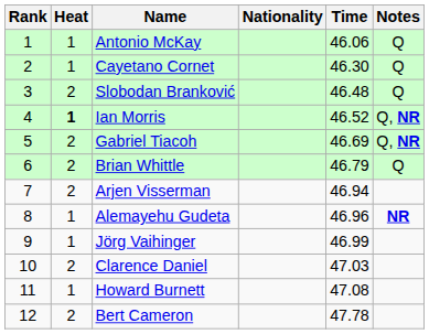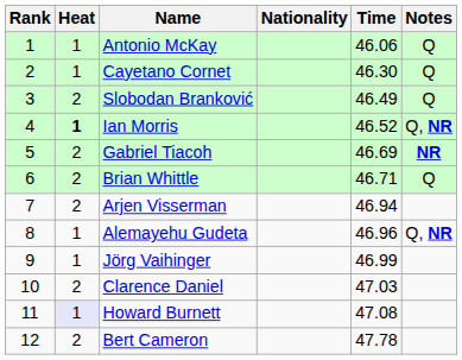 <table class="wikitable sortable" style="text-align:center">
 <tr>
 <th>Rank</th>
 <th>Heat</th>
 <th>Name</th>
 <th>Nationality</th>
 <th>Time</th>
 <th>Notes</th>
 </tr>
 <tr bgcolor=ccffcc>
 <td>1</td>
 <td>1</td>
 <td align="left"><a href='#'>Antonio McKay</a></td>
 <td align=left></td>
 <td>46.06</td>
 <td>Q</td>
 </tr>
 <tr bgcolor=ccffcc>
 <td>2</td>
 <td>1</td>
 <td align="left"><a href='#'>Cayetano Cornet</a></td>
 <td align=left></td>
 <td>46.30</td>
 <td>Q</td>
 </tr>
 <tr bgcolor=ccffcc>
 <td>3</td>
 <td>2</td>
 <td align="left"><a href='#'>Slobodan Branković</a></td>
 <td align=left></td>
-<td>46.48</td>
+<td>46.49</td>
 <td>Q</td>
 </tr>
 <tr bgcolor=ccffcc>
 <td>4</td>
 <td><strong>1</strong></td>
 <td align="left"><a href='#'>Ian Morris</a></td>
 <td align=left></td>
 <td>46.52</td>
 <td>Q, <strong><a href='#'>NR</a></strong></td>
 </tr>
 <tr bgcolor=ccffcc>
 <td>5</td>
 <td>2</td>
 <td align="left"><a href='#'>Gabriel Tiacoh</a></td>
 <td align=left></td>
 <td>46.69</td>
-<td>Q, <strong><a href='#'>NR</a></strong></td>
+<td><strong><a href='#'>NR</a></strong></td>
 </tr>
 <tr bgcolor=ccffcc>
 <td>6</td>
 <td>2</td>
 <td align="left"><a href='#'>Brian Whittle</a></td>
 <td align=left></td>
-<td>46.79</td>
+<td>46.71</td>
 <td>Q</td>
 </tr>
 <tr>
 <td>7</td>
 <td>2</td>
 <td align="left"><a href='#'>Arjen Visserman</a></td>
 <td align=left></td>
 <td>46.94</td>
 <td></td>
 </tr>
 <tr>
 <td>8</td>
 <td>1</td>
 <td align="left"><a href='#'>Alemayehu Gudeta</a></td>
 <td align=left></td>
 <td>46.96</td>
-<td><strong><a href='#'>NR</a></strong></td>
+<td>Q, <strong><a href='#'>NR</a></strong></td>
 </tr>
 <tr>
 <td>9</td>
 <td>1</td>
 <td align="left"><a href='#'>Jörg Vaihinger</a></td>
 <td align=left></td>
 <td>46.99</td>
 <td></td>
 </tr>
 <tr>
 <td>10</td>
 <td>2</td>
 <td align="left"><a href='#'>Clarence Daniel</a></td>
 <td align=left></td>
 <td>47.03</td>
 <td></td>
 </tr>
 <tr>
 <td>11</td>
-<td>1</td>
+<td style="background: lavender;">1</td>
 <td align="left"><a href='#'>Howard Burnett</a></td>
 <td align=left></td>
 <td>47.08</td>
 <td></td>
 </tr>
 <tr>
 <td>12</td>
 <td>2</td>
 <td align="left"><a href='#'>Bert Cameron</a></td>
 <td align=left></td>
 <td>47.78</td>
 <td></td>
 </tr>
 </table>
